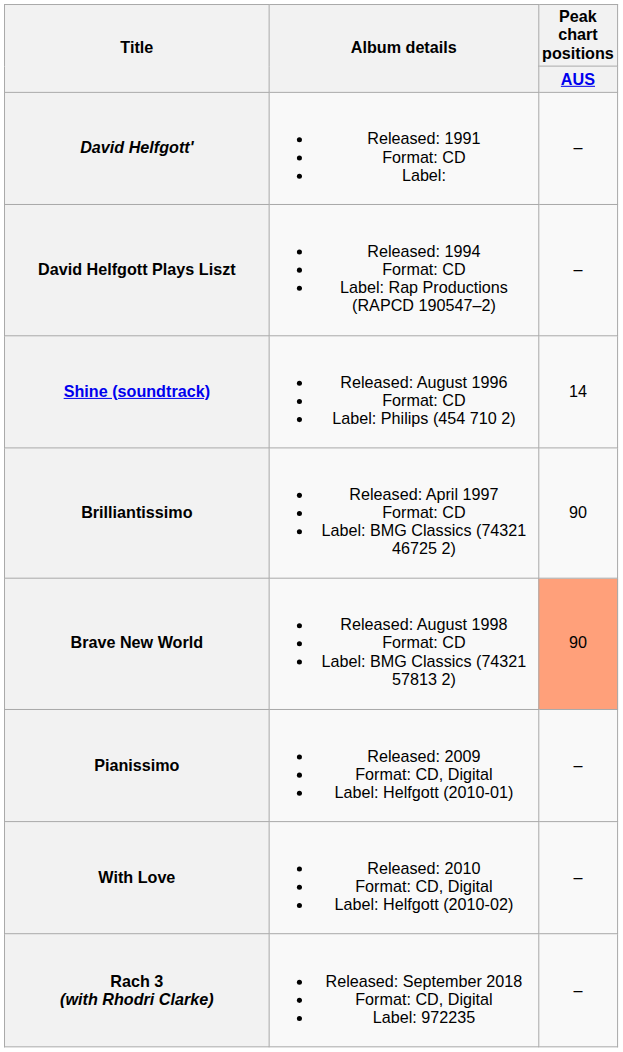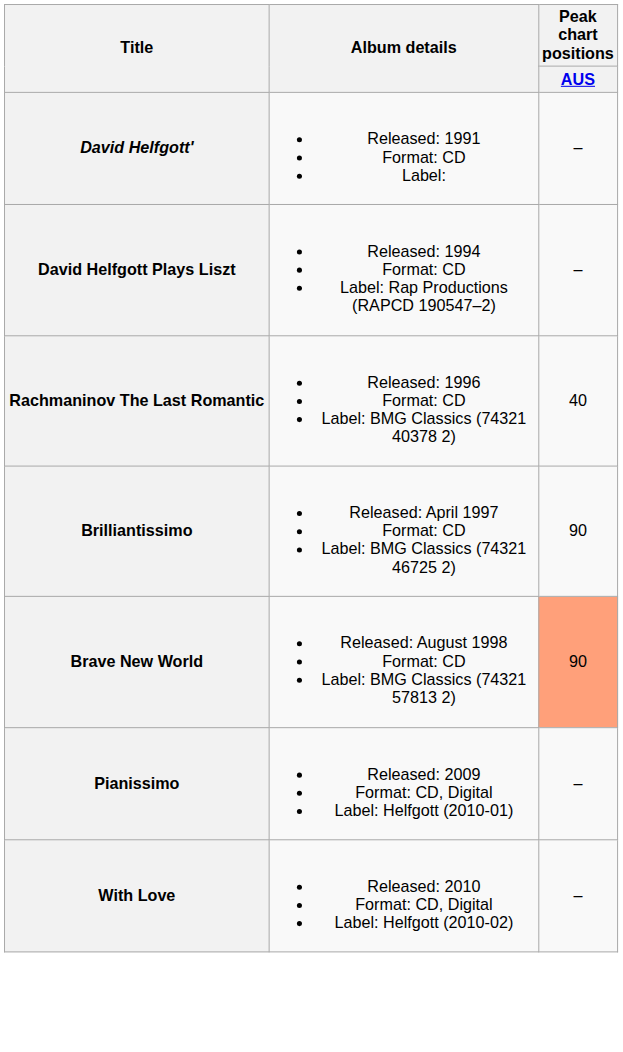 <table class="wikitable plainrowheaders" style="text-align:center;" border="1">
 <tr>
 <th scope="col" rowspan="2" style="width:20em;">Title</th>
 <th scope="col" rowspan="2" style="width:20em;">Album details</th>
 <th scope="col" colspan="1">Peak chart<br>positions</th>
 </tr>
 <tr>
 <th scope="col" style="text-align:center;"><a href='#'>AUS</a><br></th>
 </tr>
 <tr>
 <th scope="row"><em>David Helfgott'</th>
 <td><br><ul><li>Released: 1991</li><li>Format: CD</li><li>Label:</li></ul></td>
 <td align="center">–</td>
 </tr>
 <tr>
 <th scope="row"></em>David Helfgott Plays Liszt<em></th>
 <td><br><ul><li>Released: 1994</li><li>Format: CD</li><li>Label: Rap Productions (RAPCD 190547–2)</li></ul></td>
 <td align="center">–</td>
 </tr>
 <tr>
-<th scope="row"></em><a href='#'>Shine (soundtrack)</a><em></th>
-<td><br><ul><li>Released: August 1996</li><li>Format: CD</li><li>Label: Philips (454 710 2)</li></ul></td>
-<td align="center">14</td>
+<th scope="row"></em>Rachmaninov The Last Romantic<em></th>
+<td><br><ul><li>Released: 1996</li><li>Format: CD</li><li>Label: BMG Classics (74321 40378 2)</li></ul></td>
+<td align="center">40</td>
 </tr>
 <tr>
 <th scope="row"></em>Brilliantissimo<em></th>
 <td><br><ul><li>Released: April 1997</li><li>Format: CD</li><li>Label: BMG Classics (74321 46725 2)</li></ul></td>
 <td align="center">90</td>
 </tr>
 <tr>
 <th scope="row"></em>Brave New World<em></th>
 <td><br><ul><li>Released: August 1998</li><li>Format: CD</li><li>Label: BMG Classics (74321 57813 2)</li></ul></td>
 <td align="center" style="background: lightsalmon;">90</td>
 </tr>
 <tr>
 <th scope="row"></em>Pianissimo<em></th>
 <td><br><ul><li>Released: 2009</li><li>Format: CD, Digital</li><li>Label: Helfgott (2010-01)</li></ul></td>
 <td align="center">–</td>
 </tr>
 <tr>
 <th scope="row"></em>With Love<em></th>
 <td><br><ul><li>Released: 2010</li><li>Format: CD, Digital</li><li>Label: Helfgott (2010-02)</li></ul></td>
 <td align="center">–</td>
 </tr>
-<tr>
-<th scope="row"></em>Rach 3<em> <br> (with Rhodri Clarke)</th>
-<td><br><ul><li>Released: September 2018</li><li>Format: CD, Digital</li><li>Label: 972235</li></ul></td>
-<td align="center">–</td>
-</tr>
 </table>
